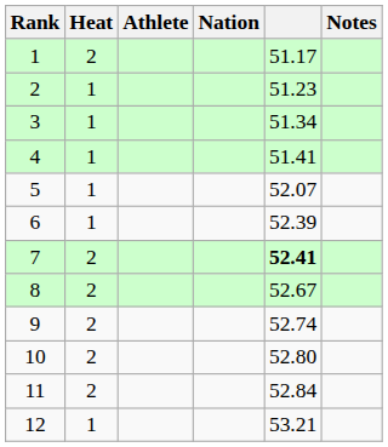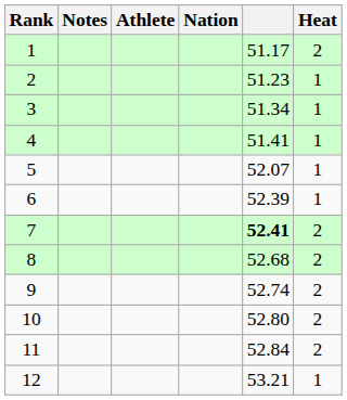 <table class="wikitable sortable" style="text-align:center">
 <tr>
 <th scope="col">Rank</th>
-<th scope="col">Heat</th>
+<th scope="col">Notes</th>
 <th scope="col">Athlete</th>
 <th scope="col">Nation</th>
 <th scope="col"></th>
-<th scope="col">Notes</th>
+<th scope="col">Heat</th>
 </tr>
 <tr bgcolor=ccffcc>
 <td>1</td>
-<td>2</td>
+<td></td>
 <td style="text-align:left"></td>
 <td style="text-align:left"></td>
 <td>51.17</td>
-<td></td>
+<td>2</td>
 </tr>
 <tr bgcolor=ccffcc>
 <td>2</td>
-<td>1</td>
+<td></td>
 <td style="text-align:left"></td>
 <td style="text-align:left"></td>
 <td>51.23</td>
-<td></td>
+<td>1</td>
 </tr>
 <tr bgcolor=ccffcc>
 <td>3</td>
-<td>1</td>
+<td></td>
 <td style="text-align:left"></td>
 <td style="text-align:left"></td>
 <td>51.34</td>
-<td></td>
+<td>1</td>
 </tr>
 <tr bgcolor=ccffcc>
 <td>4</td>
-<td>1</td>
+<td></td>
 <td style="text-align:left"></td>
 <td style="text-align:left"></td>
 <td>51.41</td>
-<td></td>
+<td>1</td>
 </tr>
 <tr>
 <td>5</td>
-<td>1</td>
+<td></td>
 <td style="text-align:left"></td>
 <td style="text-align:left"></td>
 <td>52.07</td>
-<td></td>
+<td>1</td>
 </tr>
 <tr>
 <td>6</td>
-<td>1</td>
+<td></td>
 <td style="text-align:left"></td>
 <td style="text-align:left"></td>
 <td>52.39</td>
-<td></td>
+<td>1</td>
 </tr>
 <tr bgcolor=ccffcc>
 <td>7</td>
-<td>2</td>
+<td></td>
 <td style="text-align:left"></td>
 <td style="text-align:left"></td>
 <td><strong>52.41</strong></td>
-<td></td>
+<td>2</td>
 </tr>
 <tr bgcolor=ccffcc>
 <td>8</td>
-<td>2</td>
+<td></td>
 <td style="text-align:left"></td>
 <td style="text-align:left"></td>
-<td>52.67</td>
-<td></td>
+<td>52.68</td>
+<td>2</td>
 </tr>
 <tr>
 <td>9</td>
-<td>2</td>
+<td></td>
 <td style="text-align:left"></td>
 <td style="text-align:left"></td>
 <td>52.74</td>
-<td></td>
+<td>2</td>
 </tr>
 <tr>
 <td>10</td>
-<td>2</td>
+<td></td>
 <td style="text-align:left"></td>
 <td style="text-align:left"></td>
 <td>52.80</td>
-<td></td>
+<td>2</td>
 </tr>
 <tr>
 <td>11</td>
-<td>2</td>
+<td></td>
 <td style="text-align:left"></td>
 <td style="text-align:left"></td>
 <td>52.84</td>
-<td></td>
+<td>2</td>
 </tr>
 <tr>
 <td>12</td>
-<td>1</td>
+<td></td>
 <td style="text-align:left"></td>
 <td style="text-align:left"></td>
 <td>53.21</td>
-<td></td>
+<td>1</td>
 </tr>
 </table>
